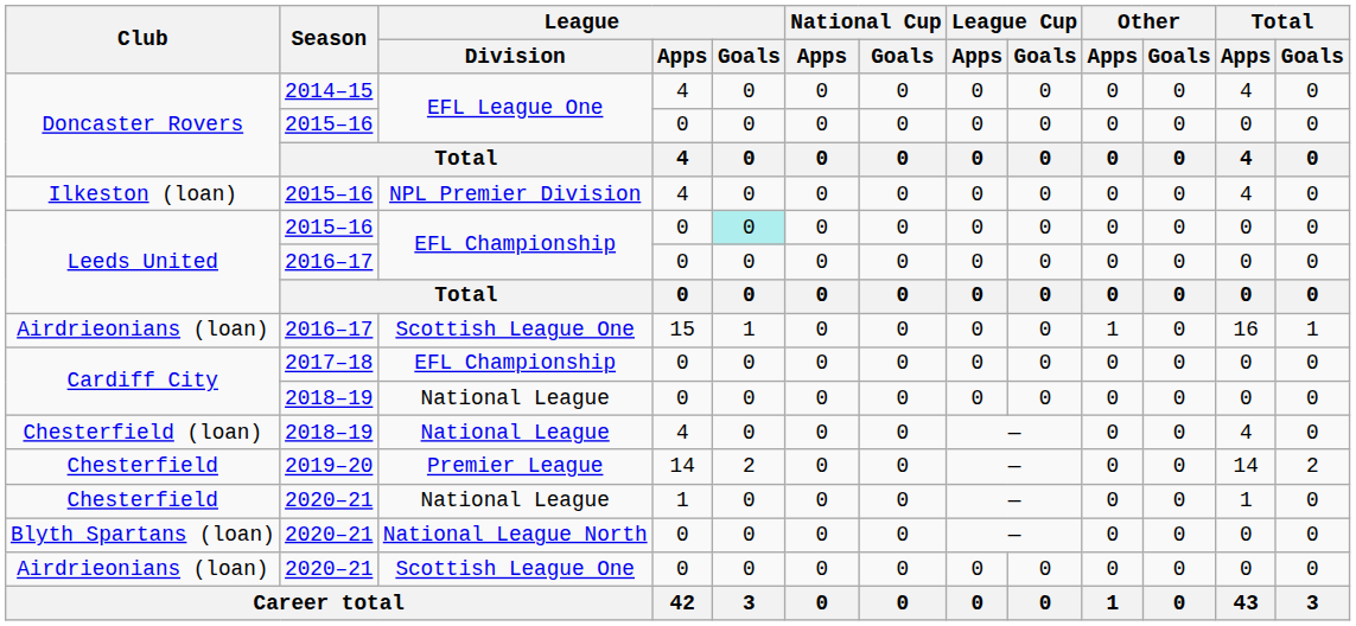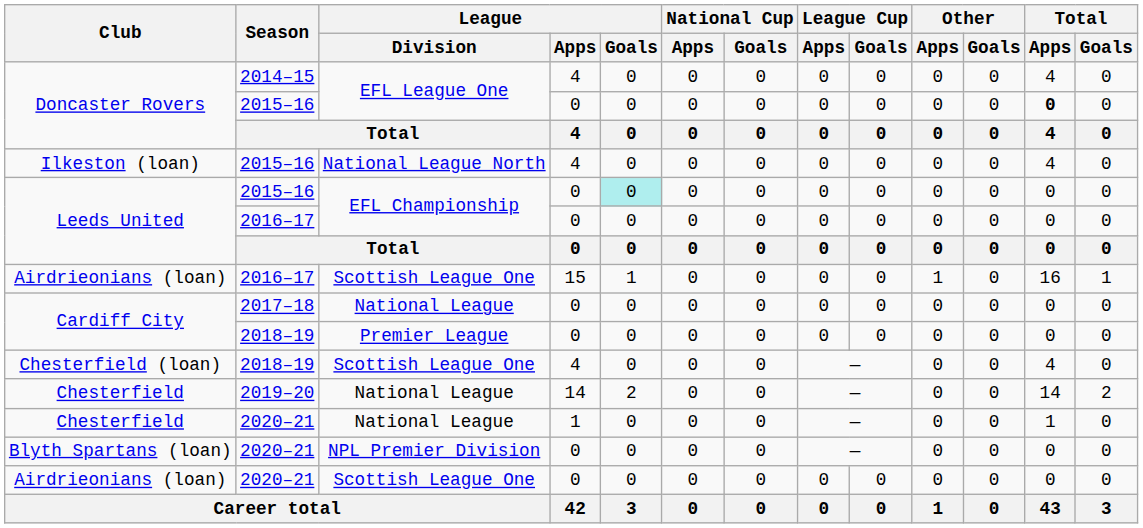 <table class="wikitable" style="text-align: center;">
 <tr>
 <th rowspan="2">Club</th>
 <th rowspan="2">Season</th>
 <th colspan="3">League</th>
 <th colspan="2">National Cup</th>
 <th colspan="2">League Cup</th>
 <th colspan="2">Other</th>
 <th colspan="2">Total</th>
 </tr>
 <tr>
 <th>Division</th>
 <th>Apps</th>
 <th>Goals</th>
 <th>Apps</th>
 <th>Goals</th>
 <th>Apps</th>
 <th>Goals</th>
 <th>Apps</th>
 <th>Goals</th>
 <th>Apps</th>
 <th>Goals</th>
 </tr>
 <tr>
 <td rowspan="3"><a href='#'>Doncaster Rovers</a></td>
 <td><a href='#'>2014–15</a></td>
 <td rowspan="2"><a href='#'>EFL League One</a></td>
 <td>4</td>
 <td>0</td>
 <td>0</td>
 <td>0</td>
 <td>0</td>
 <td>0</td>
 <td>0</td>
 <td>0</td>
 <td>4</td>
 <td>0</td>
 </tr>
 <tr>
 <td><a href='#'>2015–16</a></td>
 <td>0</td>
 <td>0</td>
 <td>0</td>
 <td>0</td>
 <td>0</td>
 <td>0</td>
 <td>0</td>
 <td>0</td>
-<td>0</td>
+<td><strong>0</strong></td>
 <td>0</td>
 </tr>
 <tr>
 <th colspan="2">Total</th>
 <th>4</th>
 <th>0</th>
 <th>0</th>
 <th>0</th>
 <th>0</th>
 <th>0</th>
 <th>0</th>
 <th>0</th>
 <th>4</th>
 <th>0</th>
 </tr>
 <tr>
 <td rowspan="1"><a href='#'>Ilkeston</a> (loan)</td>
 <td><a href='#'>2015–16</a></td>
-<td><a href='#'>NPL Premier Division</a></td>
+<td><a href='#'>National League North</a></td>
 <td>4</td>
 <td>0</td>
 <td>0</td>
 <td>0</td>
 <td>0</td>
 <td>0</td>
 <td>0</td>
 <td>0</td>
 <td>4</td>
 <td>0</td>
 </tr>
 <tr>
 <td rowspan="3"><a href='#'>Leeds United</a></td>
 <td><a href='#'>2015–16</a></td>
 <td rowspan="2"><a href='#'>EFL Championship</a></td>
 <td>0</td>
 <td style="background: paleturquoise;">0</td>
 <td>0</td>
 <td>0</td>
 <td>0</td>
 <td>0</td>
 <td>0</td>
 <td>0</td>
 <td>0</td>
 <td>0</td>
 </tr>
 <tr>
 <td><a href='#'>2016–17</a></td>
 <td>0</td>
 <td>0</td>
 <td>0</td>
 <td>0</td>
 <td>0</td>
 <td>0</td>
 <td>0</td>
 <td>0</td>
 <td>0</td>
 <td>0</td>
 </tr>
 <tr>
 <th colspan="2">Total</th>
 <th>0</th>
 <th>0</th>
 <th>0</th>
 <th>0</th>
 <th>0</th>
 <th>0</th>
 <th>0</th>
 <th>0</th>
 <th>0</th>
 <th>0</th>
 </tr>
 <tr>
 <td rowspan="1"><a href='#'>Airdrieonians</a> (loan)</td>
 <td><a href='#'>2016–17</a></td>
 <td><a href='#'>Scottish League One</a></td>
 <td>15</td>
 <td>1</td>
 <td>0</td>
 <td>0</td>
 <td>0</td>
 <td>0</td>
 <td>1</td>
 <td>0</td>
 <td>16</td>
 <td>1</td>
 </tr>
 <tr>
 <td rowspan="2"><a href='#'>Cardiff City</a></td>
 <td><a href='#'>2017–18</a></td>
-<td><a href='#'>EFL Championship</a></td>
+<td><a href='#'>National League</a></td>
 <td>0</td>
 <td>0</td>
 <td>0</td>
 <td>0</td>
 <td>0</td>
 <td>0</td>
 <td>0</td>
 <td>0</td>
 <td>0</td>
 <td>0</td>
 </tr>
 <tr>
 <td><a href='#'>2018–19</a></td>
-<td>National League</td>
+<td><a href='#'>Premier League</a></td>
 <td>0</td>
 <td>0</td>
 <td>0</td>
 <td>0</td>
 <td>0</td>
 <td>0</td>
 <td>0</td>
 <td>0</td>
 <td>0</td>
 <td>0</td>
 </tr>
 <tr>
 <td><a href='#'>Chesterfield</a> (loan)</td>
 <td><a href='#'>2018–19</a></td>
-<td><a href='#'>National League</a></td>
+<td><a href='#'>Scottish League One</a></td>
 <td>4</td>
 <td>0</td>
 <td>0</td>
 <td>0</td>
 <td colspan="2">—</td>
 <td>0</td>
 <td>0</td>
 <td>4</td>
 <td>0</td>
 </tr>
 <tr>
 <td><a href='#'>Chesterfield</a></td>
 <td><a href='#'>2019–20</a></td>
-<td><a href='#'>Premier League</a></td>
+<td>National League</td>
 <td>14</td>
 <td>2</td>
 <td>0</td>
 <td>0</td>
 <td colspan="2">—</td>
 <td>0</td>
 <td>0</td>
 <td>14</td>
 <td>2</td>
 </tr>
 <tr>
 <td><a href='#'>Chesterfield</a></td>
 <td><a href='#'>2020–21</a></td>
 <td>National League</td>
 <td>1</td>
 <td>0</td>
 <td>0</td>
 <td>0</td>
 <td colspan="2">—</td>
 <td>0</td>
 <td>0</td>
 <td>1</td>
 <td>0</td>
 </tr>
 <tr>
 <td><a href='#'>Blyth Spartans</a> (loan)</td>
 <td><a href='#'>2020–21</a></td>
-<td><a href='#'>National League North</a></td>
+<td><a href='#'>NPL Premier Division</a></td>
 <td>0</td>
 <td>0</td>
 <td>0</td>
 <td>0</td>
 <td colspan="2">—</td>
 <td>0</td>
 <td>0</td>
 <td>0</td>
 <td>0</td>
 </tr>
 <tr>
 <td><a href='#'>Airdrieonians</a> (loan)</td>
 <td><a href='#'>2020–21</a></td>
 <td><a href='#'>Scottish League One</a></td>
 <td>0</td>
 <td>0</td>
 <td>0</td>
 <td>0</td>
 <td>0</td>
 <td>0</td>
 <td>0</td>
 <td>0</td>
 <td>0</td>
 <td>0</td>
 </tr>
 <tr>
 <th colspan="3">Career total</th>
 <th>42</th>
 <th>3</th>
 <th>0</th>
 <th>0</th>
 <th>0</th>
 <th>0</th>
 <th>1</th>
 <th>0</th>
 <th>43</th>
 <th>3</th>
 </tr>
 </table>
